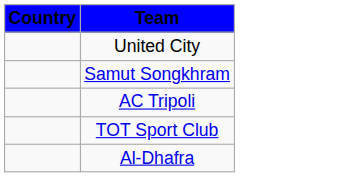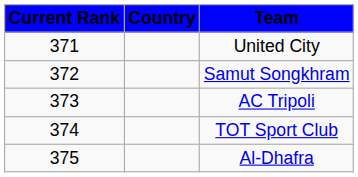 <table class="wikitable" style="text-align: center;">
 <tr>
+<th style="background:blue"><span> Current Rank</span></th>
 <th style="background:blue"><span> Country</span></th>
 <th style="background:blue"><span> Team</span></th>
 </tr>
 <tr>
+<td>371</td>
 <td></td>
 <td>United City</td>
 </tr>
 <tr>
+<td>372</td>
 <td></td>
 <td><a href='#'>Samut Songkhram</a></td>
 </tr>
 <tr>
+<td>373</td>
 <td></td>
 <td><a href='#'>AC Tripoli</a></td>
 </tr>
 <tr>
+<td>374</td>
 <td></td>
 <td><a href='#'>TOT Sport Club</a></td>
 </tr>
 <tr>
+<td>375</td>
 <td></td>
 <td><a href='#'>Al-Dhafra</a></td>
 </tr>
 </table>
